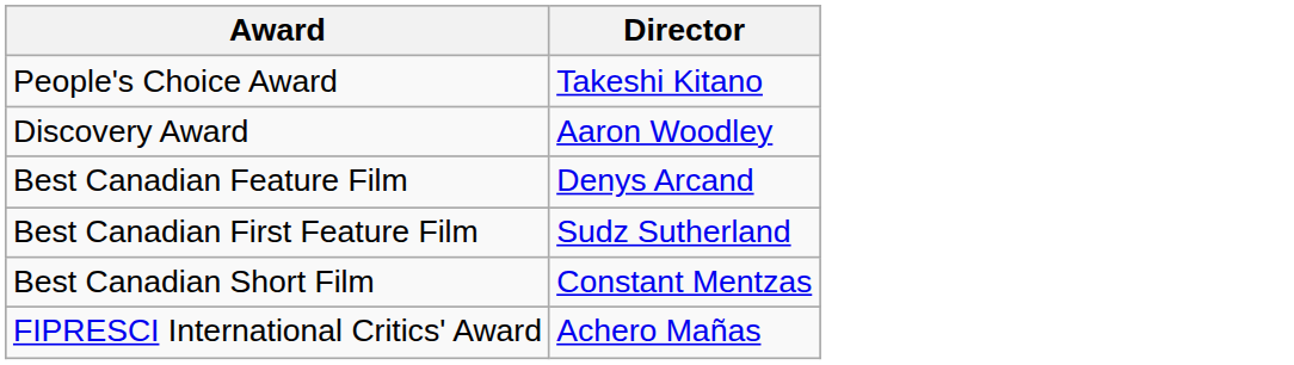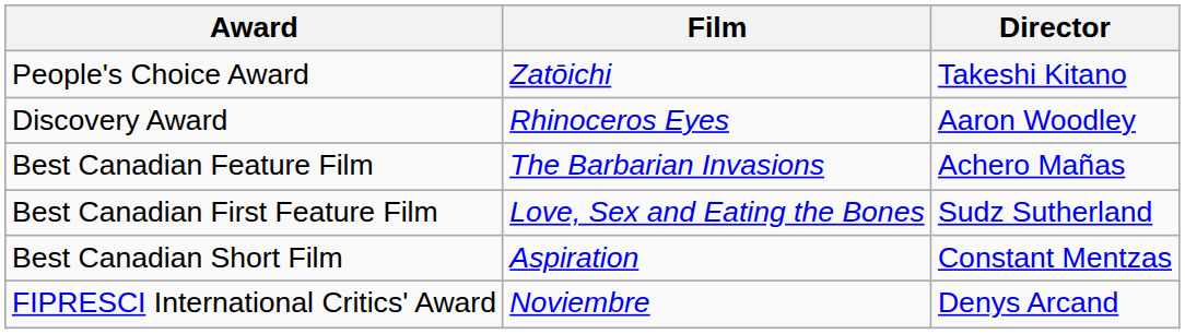 <table class="wikitable">
 <tr>
 <th>Award</th>
+<th>Film</th>
 <th>Director</th>
 </tr>
 <tr>
 <td>People's Choice Award</td>
+<td><em><a href='#'>Zatōichi</a></em></td>
 <td><a href='#'>Takeshi Kitano</a></td>
 </tr>
 <tr>
 <td>Discovery Award</td>
+<td><em><a href='#'>Rhinoceros Eyes</a></em></td>
 <td><a href='#'>Aaron Woodley</a></td>
 </tr>
 <tr>
 <td>Best Canadian Feature Film</td>
-<td><a href='#'>Denys Arcand</a></td>
+<td><em><a href='#'>The Barbarian Invasions</a></em></td>
+<td><a href='#'>Achero Mañas</a></td>
 </tr>
 <tr>
 <td>Best Canadian First Feature Film</td>
+<td><em><a href='#'>Love, Sex and Eating the Bones</a></em></td>
 <td><a href='#'>Sudz Sutherland</a></td>
 </tr>
 <tr>
 <td>Best Canadian Short Film</td>
+<td><em><a href='#'>Aspiration</a></em></td>
 <td><a href='#'>Constant Mentzas</a></td>
 </tr>
 <tr>
 <td><a href='#'>FIPRESCI</a> International Critics' Award</td>
-<td><a href='#'>Achero Mañas</a></td>
+<td><em><a href='#'>Noviembre</a></em></td>
+<td><a href='#'>Denys Arcand</a></td>
 </tr>
 </table>
